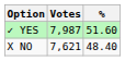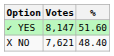 <table class="wikitable">
 <tr>
 <th>Option</th>
 <th>Votes</th>
 <th>%</th>
 </tr>
 <tr>
 <td style=background:#bbf8be>✓ YES</td>
-<td style=background:#bbf8be>7,987</td>
+<td style=background:#bbf8be>8,147</td>
 <td style=background:#bbf8be>51.60</td>
 </tr>
 <tr>
 <td>X NO</td>
 <td>7,621</td>
 <td>48.40</td>
 </tr>
 </table>
